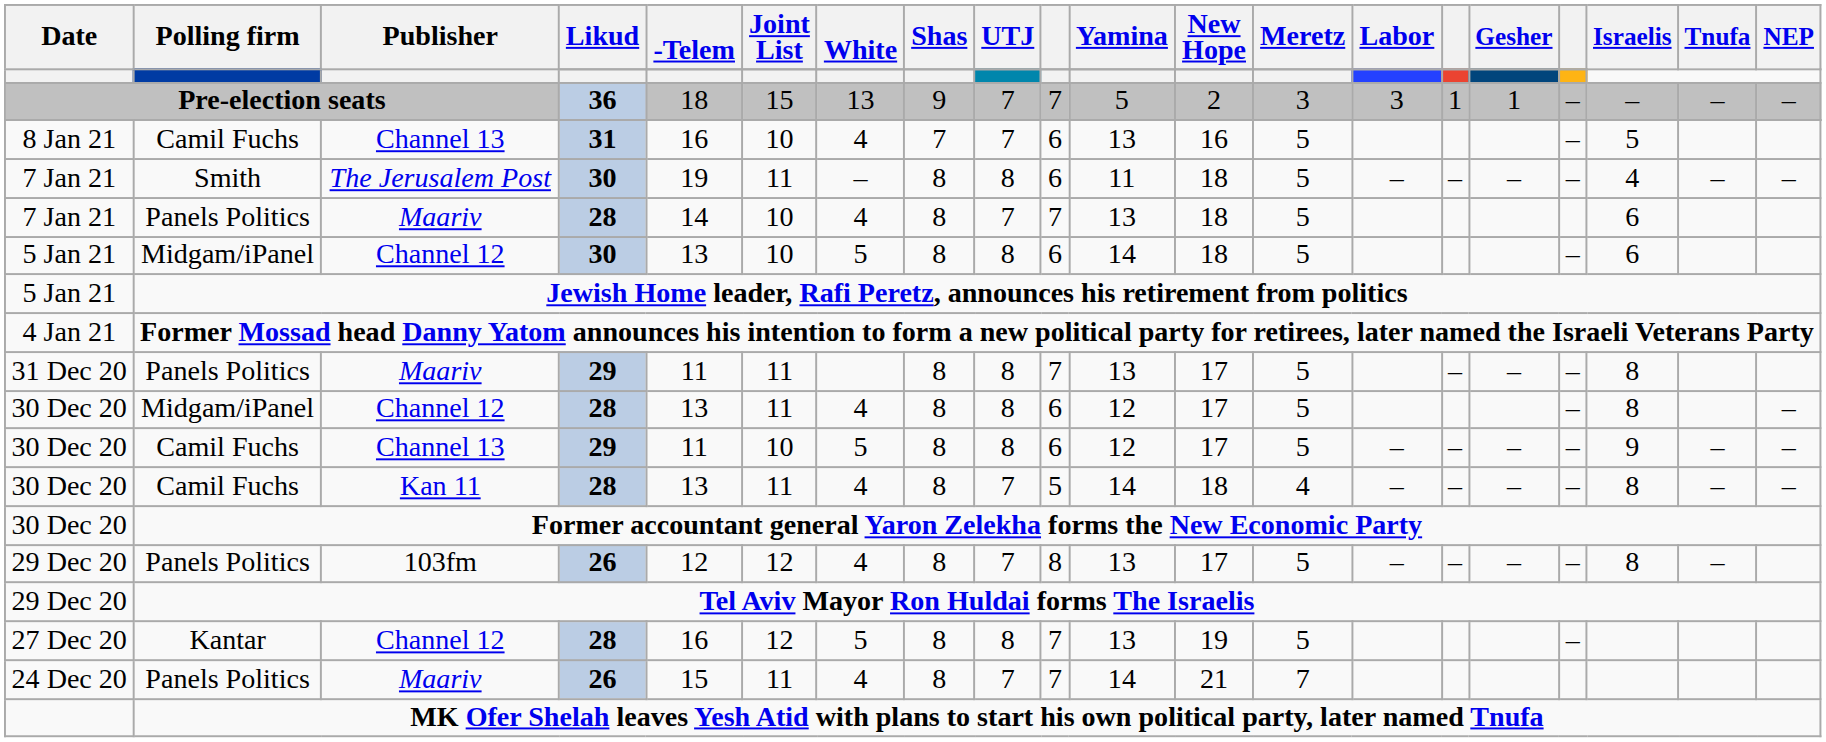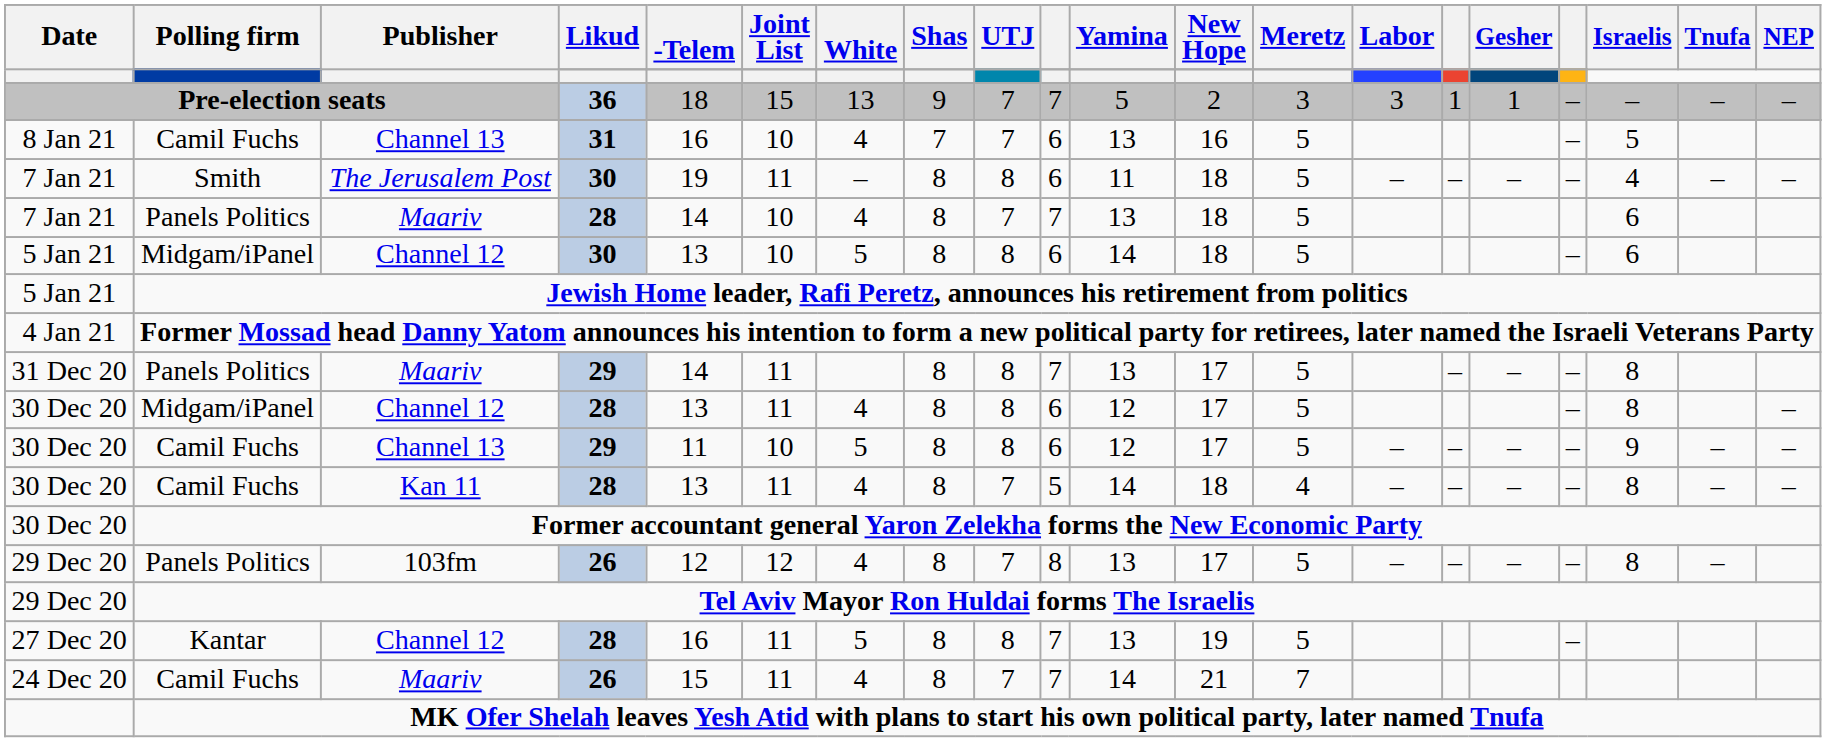 <table class="wikitable sortable" style=text-align:center;font-size:90%;line-height:13px>
 <tr>
 <th rowspan=2>Date</th>
 <th rowspan=2>Polling firm</th>
 <th rowspan=2>Publisher</th>
 <th><a href='#'>Likud</a></th>
 <th><a href='#'><br>-Telem</a></th>
 <th><a href='#'>Joint<br>List</a></th>
 <th><a href='#'><br>White</a></th>
 <th><a href='#'>Shas</a></th>
 <th><a href='#'>UTJ</a></th>
 <th><a href='#'></a></th>
 <th><a href='#'>Yamina</a></th>
 <th><a href='#'>New<br>Hope</a></th>
 <th><a href='#'>Meretz</a></th>
 <th><a href='#'>Labor</a></th>
 <th style=font-size:90%><a href='#'></a></th>
 <th style=font-size:90%><a href='#'>Gesher</a></th>
 <th style=font-size:90%><a href='#'></a></th>
 <th style=font-size:90%><a href='#'>Israelis</a></th>
 <th style=font-size:90%><a href='#'>Tnufa</a></th>
 <th style=font-size:90%><a href='#'>NEP</a></th>
 </tr>
 <tr>
 </tr>
 <tr style=background:silver>
 <th style=background:></th>
 <th style=background:#003BA3></th>
 <th style=background:></th>
 <th style=background:></th>
 <th style=background:></th>
 <th style=background:></th>
 <th style=background:></th>
 <th style=background:></th>
 <th style=background:#0086AC></th>
 <th style=background:></th>
 <th style=background:></th>
 <th style=background:></th>
 <th style=background:></th>
 <th style=background:#2441FF></th>
 <th style=background:#EB4331></th>
 <th style=background:#01457C></th>
 <th style=background:#FEB414></th>
 </tr>
 <tr style=background:silver>
 <td colspan=3><strong>Pre-election seats</strong></td>
 <td style=background:#BBCDE4><strong>36</strong>	</td>
 <td>18					</td>
 <td>15					</td>
 <td>13					</td>
 <td>9					</td>
 <td>7					</td>
 <td>7					</td>
 <td>5					</td>
 <td>2					</td>
 <td>3					</td>
 <td>3					</td>
 <td>1					</td>
 <td>1					</td>
 <td>–					</td>
 <td>–					</td>
 <td>–					</td>
 <td>–					</td>
 </tr>
 <tr>
 </tr>
 <tr>
 <td data-sort-value=2021-01-08>8 Jan 21</td>
 <td>Camil Fuchs</td>
 <td><a href='#'>Channel 13</a></td>
 <td style=background:#BBCDE4><strong>31</strong>	</td>
 <td>16					</td>
 <td>10					</td>
 <td>4					</td>
 <td>7					</td>
 <td>7					</td>
 <td>6					</td>
 <td>13					</td>
 <td>16					</td>
 <td>5					</td>
 <td>			</td>
 <td>			</td>
 <td>			</td>
 <td>–					</td>
 <td>5					</td>
 <td>			</td>
 <td>			</td>
 </tr>
 <tr>
 <td data-sort-value=2021-01-07>7 Jan 21</td>
 <td>Smith</td>
 <td><em><a href='#'>The Jerusalem Post</a></em></td>
 <td style=background:#BBCDE4><strong>30</strong>	</td>
 <td>19					</td>
 <td>11					</td>
 <td>–					</td>
 <td>8					</td>
 <td>8					</td>
 <td>6					</td>
 <td>11					</td>
 <td>18					</td>
 <td>5					</td>
 <td>–					</td>
 <td>–					</td>
 <td>–					</td>
 <td>–					</td>
 <td>4					</td>
 <td>–					</td>
 <td>–					</td>
 </tr>
 <tr>
 <td data-sort-value=2021-01-07>7 Jan 21</td>
 <td>Panels Politics</td>
 <td><em><a href='#'>Maariv</a></em></td>
 <td style=background:#BBCDE4><strong>28</strong>	</td>
 <td>14					</td>
 <td>10					</td>
 <td>4					</td>
 <td>8					</td>
 <td>7					</td>
 <td>7					</td>
 <td>13					</td>
 <td>18					</td>
 <td>5					</td>
 <td>			</td>
 <td>			</td>
 <td>			</td>
 <td>			</td>
 <td>6					</td>
 <td>			</td>
 <td>			</td>
 </tr>
 <tr>
 <td data-sort-value=2021-01-05>5 Jan 21</td>
 <td>Midgam/iPanel</td>
 <td><a href='#'>Channel 12</a></td>
 <td style=background:#BBCDE4><strong>30</strong>	</td>
 <td>13					</td>
 <td>10					</td>
 <td>5					</td>
 <td>8					</td>
 <td>8					</td>
 <td>6					</td>
 <td>14					</td>
 <td>18					</td>
 <td>5					</td>
 <td>			</td>
 <td>			</td>
 <td>			</td>
 <td>–					</td>
 <td>6					</td>
 <td>			</td>
 <td>			</td>
 </tr>
 <tr>
 <td data-sort-value=2021-01-05>5 Jan 21</td>
 <td colspan=22><strong><a href='#'>Jewish Home</a> leader, <a href='#'>Rafi Peretz</a>, announces his retirement from politics</strong></td>
 </tr>
 <tr>
 <td data-sort-value=2021-01-04>4 Jan 21</td>
 <td colspan=22><strong>Former <a href='#'>Mossad</a> head <a href='#'>Danny Yatom</a> announces his intention to form a new political party for retirees, later named the Israeli Veterans Party</strong></td>
 </tr>
 <tr>
 <td data-sort-value=2020-12-31>31 Dec 20</td>
 <td>Panels Politics</td>
 <td><em><a href='#'>Maariv</a></em></td>
 <td style=background:#BBCDE4><strong>29</strong>	</td>
-<td>11					</td>
+<td>14					</td>
 <td>11					</td>
 <td>			</td>
 <td>8					</td>
 <td>8					</td>
 <td>7					</td>
 <td>13					</td>
 <td>17					</td>
 <td>5					</td>
 <td>			</td>
 <td>–					</td>
 <td>–					</td>
 <td>–					</td>
 <td>8					</td>
 <td>			</td>
 <td>			</td>
 </tr>
 <tr>
 <td data-sort-value=2020-12-30>30 Dec 20</td>
 <td>Midgam/iPanel</td>
 <td><a href='#'>Channel 12</a></td>
 <td style=background:#BBCDE4><strong>28</strong>	</td>
 <td>13					</td>
 <td>11					</td>
 <td>4					</td>
 <td>8					</td>
 <td>8					</td>
 <td>6					</td>
 <td>12					</td>
 <td>17					</td>
 <td>5					</td>
 <td>			</td>
 <td>			</td>
 <td>				</td>
 <td>–					</td>
 <td>8					</td>
 <td>			</td>
 <td>–					</td>
 </tr>
 <tr>
 <td data-sort-value=2020-12-30>30 Dec 20</td>
 <td>Camil Fuchs</td>
 <td><a href='#'>Channel 13</a></td>
 <td style=background:#BBCDE4><strong>29</strong>	</td>
 <td>11					</td>
 <td>10					</td>
 <td>5					</td>
 <td>8					</td>
 <td>8					</td>
 <td>6					</td>
 <td>12					</td>
 <td>17					</td>
 <td>5					</td>
 <td>–					</td>
 <td>–					</td>
 <td>–					</td>
 <td>–					</td>
 <td>9					</td>
 <td>–					</td>
 <td>–					</td>
 </tr>
 <tr>
 <td data-sort-value=2020-12-30>30 Dec 20</td>
 <td>Camil Fuchs</td>
 <td><a href='#'>Kan 11</a></td>
 <td style=background:#BBCDE4><strong>28</strong>	</td>
 <td>13					</td>
 <td>11					</td>
 <td>4					</td>
 <td>8					</td>
 <td>7					</td>
 <td>5					</td>
 <td>14					</td>
 <td>18					</td>
 <td>4					</td>
 <td>–					</td>
 <td>–					</td>
 <td>–					</td>
 <td>–					</td>
 <td>8					</td>
 <td>–					</td>
 <td>–					</td>
 </tr>
 <tr>
 <td data-sort-value=2020-12-30>30 Dec 20</td>
 <td colspan=19><strong>Former accountant general <a href='#'>Yaron Zelekha</a> forms the <a href='#'>New Economic Party</a></strong></td>
 </tr>
 <tr>
 <td data-sort-value=2020-12-29>29 Dec 20</td>
 <td>Panels Politics</td>
 <td>103fm</td>
 <td style=background:#BBCDE4><strong>26</strong>	</td>
 <td>12					</td>
 <td>12					</td>
 <td>4					</td>
 <td>8					</td>
 <td>7					</td>
 <td>8					</td>
 <td>13					</td>
 <td>17					</td>
 <td>5					</td>
 <td>–					</td>
 <td>–					</td>
 <td>–					</td>
 <td>–					</td>
 <td>8					</td>
 <td>–					</td>
 <td>				</td>
 </tr>
 <tr>
 <td data-sort-value=2020-12-29>29 Dec 20</td>
 <td colspan=19><strong><a href='#'>Tel Aviv</a> Mayor <a href='#'>Ron Huldai</a> forms <a href='#'>The Israelis</a></strong></td>
 </tr>
 <tr>
 <td data-sort-value=2020-12-27>27 Dec 20</td>
 <td>Kantar</td>
 <td><a href='#'>Channel 12</a></td>
 <td style=background:#BBCDE4><strong>28</strong>	</td>
 <td>16					</td>
-<td>12					</td>
+<td>11					</td>
 <td>5					</td>
 <td>8					</td>
 <td>8					</td>
 <td>7					</td>
 <td>13					</td>
 <td>19					</td>
 <td>5					</td>
 <td>			</td>
 <td>				</td>
 <td>				</td>
 <td>–					</td>
 <td>				</td>
 <td>			</td>
 <td>				</td>
 </tr>
 <tr>
 <td data-sort-value=2020-12-24>24 Dec 20</td>
-<td>Panels Politics</td>
+<td>Camil Fuchs</td>
 <td><em><a href='#'>Maariv</a></em></td>
 <td style=background:#BBCDE4><strong>26</strong>	</td>
 <td>15					</td>
 <td>11					</td>
 <td>4					</td>
 <td>8					</td>
 <td>7					</td>
 <td>7					</td>
 <td>14					</td>
 <td>21					</td>
 <td>7					</td>
 <td>			</td>
 <td>			</td>
 <td>				</td>
 <td>				</td>
 <td>				</td>
 <td>			</td>
 <td>				</td>
 </tr>
 <tr>
 <td data-sort-value=2020-12-24></td>
 <td colspan=19><strong>MK <a href='#'>Ofer Shelah</a> leaves <a href='#'>Yesh Atid</a> with plans to start his own political party, later named <a href='#'>Tnufa</a></strong></td>
 </tr>
 </table>
